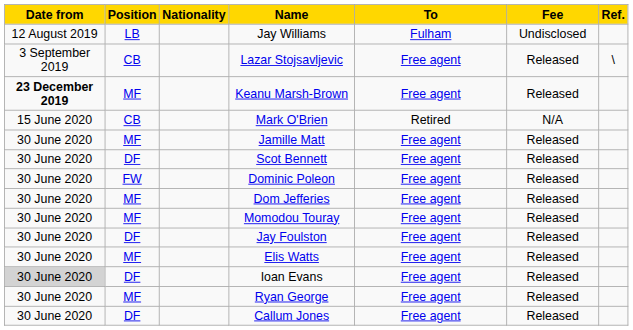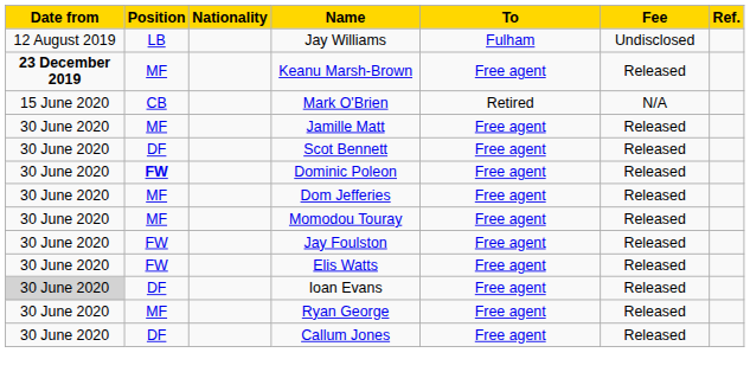 <table class="wikitable"  style="text-align:center; font-size:90%; ">
 <tr>
 <th style="background:#FFD700; color:black; width:110px;">Date from</th>
 <th style="background:#FFD700; color:black; width:50px;">Position</th>
 <th style="background:#FFD700; color:black; width:50px;">Nationality</th>
 <th style="background:#FFD700; color:black; width:140px;">Name</th>
 <th style="background:#FFD700; color:black; width:170px;">To</th>
 <th style="background:#FFD700; color:black; width:100px;">Fee</th>
 <th style="background:#FFD700; color:black; width:25px;">Ref.</th>
 </tr>
 <tr>
 <td>12 August 2019</td>
 <td><a href='#'>LB</a></td>
 <td></td>
 <td>Jay Williams</td>
 <td> <a href='#'>Fulham</a></td>
 <td>Undisclosed</td>
 <td></td>
-</tr>
-<tr>
-<td>3 September 2019</td>
-<td><a href='#'>CB</a></td>
-<td></td>
-<td><a href='#'>Lazar Stojsavljevic</a></td>
-<td><a href='#'>Free agent</a></td>
-<td>Released</td>
-<td>\</td>
 </tr>
 <tr>
 <td><strong>23 December 2019</strong></td>
 <td><a href='#'>MF</a></td>
 <td></td>
 <td><a href='#'>Keanu Marsh-Brown</a></td>
 <td><a href='#'>Free agent</a></td>
 <td>Released</td>
 <td></td>
 </tr>
 <tr>
 <td>15 June 2020</td>
 <td><a href='#'>CB</a></td>
 <td></td>
 <td><a href='#'>Mark O'Brien</a></td>
 <td>Retired</td>
 <td>N/A</td>
 <td></td>
 </tr>
 <tr>
 <td>30 June 2020</td>
 <td><a href='#'>MF</a></td>
 <td></td>
 <td><a href='#'>Jamille Matt</a></td>
 <td><a href='#'>Free agent</a></td>
 <td>Released</td>
 <td></td>
 </tr>
 <tr>
 <td>30 June 2020</td>
 <td><a href='#'>DF</a></td>
 <td></td>
 <td><a href='#'>Scot Bennett</a></td>
 <td><a href='#'>Free agent</a></td>
 <td>Released</td>
 <td></td>
 </tr>
 <tr>
 <td>30 June 2020</td>
-<td><a href='#'>FW</a></td>
+<td><strong><a href='#'>FW</a></strong></td>
 <td></td>
 <td><a href='#'>Dominic Poleon</a></td>
 <td><a href='#'>Free agent</a></td>
 <td>Released</td>
 <td></td>
 </tr>
 <tr>
 <td>30 June 2020</td>
 <td><a href='#'>MF</a></td>
 <td></td>
 <td><a href='#'>Dom Jefferies</a></td>
 <td><a href='#'>Free agent</a></td>
 <td>Released</td>
 <td></td>
 </tr>
 <tr>
 <td>30 June 2020</td>
 <td><a href='#'>MF</a></td>
 <td></td>
 <td><a href='#'>Momodou Touray</a></td>
 <td><a href='#'>Free agent</a></td>
 <td>Released</td>
 <td></td>
 </tr>
 <tr>
 <td>30 June 2020</td>
-<td><a href='#'>DF</a></td>
+<td><a href='#'>FW</a></td>
 <td></td>
 <td><a href='#'>Jay Foulston</a></td>
 <td><a href='#'>Free agent</a></td>
 <td>Released</td>
 <td></td>
 </tr>
 <tr>
 <td>30 June 2020</td>
-<td><a href='#'>MF</a></td>
+<td><a href='#'>FW</a></td>
 <td></td>
 <td><a href='#'>Elis Watts</a></td>
 <td><a href='#'>Free agent</a></td>
 <td>Released</td>
 <td></td>
 </tr>
 <tr>
 <td style="background: lightgrey;">30 June 2020</td>
 <td><a href='#'>DF</a></td>
 <td></td>
 <td>Ioan Evans</td>
 <td><a href='#'>Free agent</a></td>
 <td>Released</td>
 <td></td>
 </tr>
 <tr>
 <td>30 June 2020</td>
 <td><a href='#'>MF</a></td>
 <td></td>
 <td><a href='#'>Ryan George</a></td>
 <td><a href='#'>Free agent</a></td>
 <td>Released</td>
 <td></td>
 </tr>
 <tr>
 <td>30 June 2020</td>
 <td><a href='#'>DF</a></td>
 <td></td>
 <td><a href='#'>Callum Jones</a></td>
 <td><a href='#'>Free agent</a></td>
 <td>Released</td>
 <td></td>
 </tr>
 </table>
